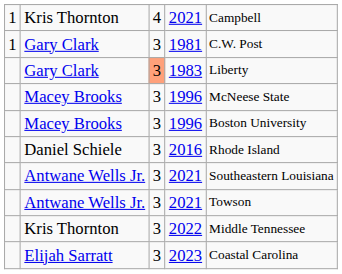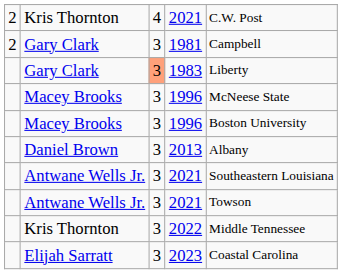 <table class="wikitable">
 <tr>
 </tr>
 <tr>
-<td>1</td>
+<td>2</td>
 <td>Kris Thornton</td>
 <td>4</td>
 <td><a href='#'>2021</a></td>
-<td style="font-size:80%;">Campbell</td>
+<td style="font-size:80%;">C.W. Post</td>
 </tr>
 <tr>
-<td>1</td>
+<td>2</td>
 <td><a href='#'>Gary Clark</a></td>
 <td>3</td>
 <td><a href='#'>1981</a></td>
-<td style="font-size:80%;">C.W. Post</td>
+<td style="font-size:80%;">Campbell</td>
 </tr>
 <tr>
 <td></td>
 <td><a href='#'>Gary Clark</a></td>
 <td style="background: lightsalmon;">3</td>
 <td><a href='#'>1983</a></td>
 <td style="font-size:80%;">Liberty</td>
 </tr>
 <tr>
 <td></td>
 <td><a href='#'>Macey Brooks</a></td>
 <td>3</td>
 <td><a href='#'>1996</a></td>
 <td style="font-size:80%;">McNeese State</td>
 </tr>
 <tr>
 <td></td>
 <td><a href='#'>Macey Brooks</a></td>
 <td>3</td>
 <td><a href='#'>1996</a></td>
 <td style="font-size:80%;">Boston University</td>
 </tr>
 <tr>
 <td></td>
-<td>Daniel Schiele</td>
+<td><a href='#'>Daniel Brown</a></td>
 <td>3</td>
-<td><a href='#'>2016</a></td>
-<td style="font-size:80%;">Rhode Island</td>
+<td><a href='#'>2013</a></td>
+<td style="font-size:80%;">Albany</td>
 </tr>
 <tr>
 <td></td>
 <td><a href='#'>Antwane Wells Jr.</a></td>
 <td>3</td>
 <td><a href='#'>2021</a></td>
 <td style="font-size:80%;">Southeastern Louisiana</td>
 </tr>
 <tr>
 <td></td>
 <td><a href='#'>Antwane Wells Jr.</a></td>
 <td>3</td>
 <td><a href='#'>2021</a></td>
 <td style="font-size:80%;">Towson</td>
 </tr>
 <tr>
 <td></td>
 <td>Kris Thornton</td>
 <td>3</td>
 <td><a href='#'>2022</a></td>
 <td style="font-size:80%;">Middle Tennessee</td>
 </tr>
 <tr>
 <td></td>
 <td><a href='#'>Elijah Sarratt</a></td>
 <td>3</td>
 <td><a href='#'>2023</a></td>
 <td style="font-size:80%;">Coastal Carolina</td>
 </tr>
 </table>
